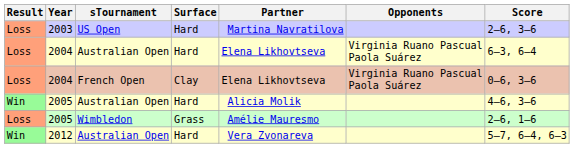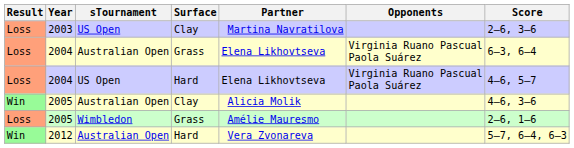 <table class="sortable wikitable">
 <tr>
 <th>Result</th>
 <th>Year</th>
 <th>sTournament</th>
 <th>Surface</th>
 <th>Partner</th>
 <th>Opponents</th>
 <th class="unsortable">Score</th>
 </tr>
 <tr bgcolor=ccccff>
 <td bgcolor=FFA07A>Loss</td>
 <td>2003</td>
 <td><a href='#'>US Open</a></td>
-<td>Hard</td>
+<td>Clay</td>
 <td> <a href='#'>Martina Navratilova</a></td>
 <td></td>
 <td>2–6, 3–6</td>
 </tr>
 <tr bgcolor=ffffcc>
 <td bgcolor=FFA07A>Loss</td>
 <td>2004</td>
 <td>Australian Open</td>
-<td>Hard</td>
+<td>Grass</td>
 <td> <a href='#'>Elena Likhovtseva</a></td>
 <td> Virginia Ruano Pascual<br> Paola Suárez</td>
 <td>6–3, 6–4</td>
 </tr>
-<tr bgcolor=ebc2af>
+<tr bgcolor=ccccff>
 <td bgcolor=FFA07A>Loss</td>
 <td>2004</td>
-<td>French Open</td>
-<td>Clay</td>
+<td>US Open</td>
+<td>Hard</td>
 <td> Elena Likhovtseva</td>
 <td> Virginia Ruano Pascual<br> Paola Suárez</td>
-<td>0–6, 3–6</td>
+<td>4–6, 5–7</td>
 </tr>
 <tr bgcolor=ffffcc>
 <td bgcolor=98FB98>Win</td>
 <td>2005</td>
 <td>Australian Open</td>
-<td>Hard</td>
+<td>Clay</td>
 <td> <a href='#'>Alicia Molik</a></td>
 <td></td>
 <td>4–6, 3–6</td>
 </tr>
 <tr bgcolor=ccffcc>
 <td bgcolor=FFA07A>Loss</td>
 <td>2005</td>
 <td><a href='#'>Wimbledon</a></td>
 <td>Grass</td>
 <td> <a href='#'>Amélie Mauresmo</a></td>
 <td></td>
 <td>2–6, 1–6</td>
 </tr>
 <tr bgcolor=ffffcc>
 <td bgcolor=98FB98>Win</td>
 <td>2012</td>
 <td><a href='#'>Australian Open</a></td>
 <td>Hard</td>
 <td> <a href='#'>Vera Zvonareva</a></td>
 <td></td>
 <td>5–7, 6–4, 6–3</td>
 </tr>
 </table>
